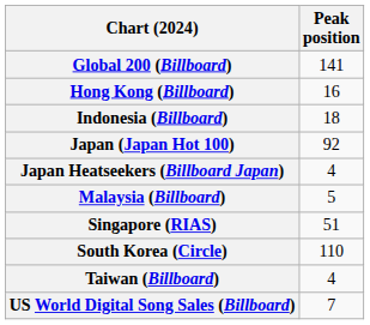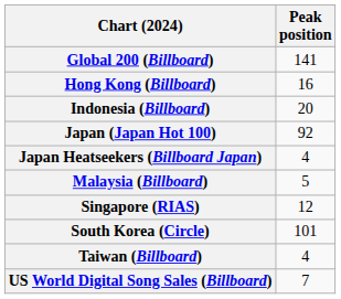 <table class="wikitable sortable plainrowheaders" style="text-align:center">
 <tr>
 <th scope="col">Chart (2024)</th>
 <th scope="col">Peak<br>position</th>
 </tr>
 <tr>
 <th scope="row"><a href='#'>Global 200</a> (<em><a href='#'>Billboard</a></em>)</th>
 <td>141</td>
 </tr>
 <tr>
 <th scope="row"><a href='#'>Hong Kong</a> (<em><a href='#'>Billboard</a></em>)</th>
 <td>16</td>
 </tr>
 <tr>
 <th scope="row">Indonesia (<em><a href='#'>Billboard</a></em>)</th>
-<td>18</td>
+<td>20</td>
 </tr>
 <tr>
 <th scope="row">Japan (<a href='#'>Japan Hot 100</a>)</th>
 <td>92</td>
 </tr>
 <tr>
 <th scope="row">Japan Heatseekers (<em><a href='#'>Billboard Japan</a></em>)</th>
 <td>4</td>
 </tr>
 <tr>
 <th scope="row"><a href='#'>Malaysia</a> (<em><a href='#'>Billboard</a></em>)</th>
 <td>5</td>
 </tr>
 <tr>
 <th scope="row">Singapore (<a href='#'>RIAS</a>)</th>
-<td>51</td>
+<td>12</td>
 </tr>
 <tr>
 <th scope="row">South Korea (<a href='#'>Circle</a>)</th>
-<td>110</td>
+<td>101</td>
 </tr>
 <tr>
 <th scope="row">Taiwan (<em><a href='#'>Billboard</a></em>)</th>
 <td>4</td>
 </tr>
 <tr>
 <th scope="row">US <a href='#'>World Digital Song Sales</a> (<em><a href='#'>Billboard</a></em>)</th>
 <td>7</td>
 </tr>
 </table>
